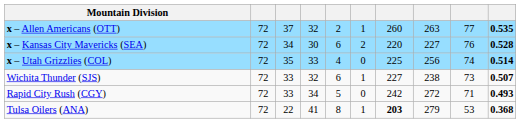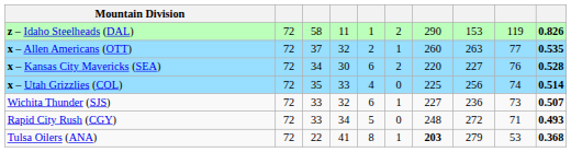 <table class="wikitable sortable" style="text-align:center; width:50em">
 <tr>
 <th style="width:50%;" class="unsortable">Mountain Division</th>
 <th width="5%"></th>
 <th width="5%"></th>
 <th width="5%"></th>
 <th width="5%"></th>
 <th width="5%"></th>
 <th width="7.5%"></th>
 <th width="7.5%"></th>
 <th width="7.5%"></th>
 <th width="7.5%"></th>
+</tr>
+<tr bgcolor=#bbffbb>
+<td align=left><strong>z</strong> – <a href='#'>Idaho Steelheads</a> (<a href='#'>DAL</a>)</td>
+<td>72</td>
+<td>58</td>
+<td>11</td>
+<td>1</td>
+<td>2</td>
+<td>290</td>
+<td>153</td>
+<td>119</td>
+<td><strong>0.826</strong></td>
 </tr>
 <tr bgcolor=#97DEFF>
 <td align=left><strong>x</strong> – <a href='#'>Allen Americans</a> (<a href='#'>OTT</a>)</td>
 <td>72</td>
 <td>37</td>
 <td>32</td>
 <td>2</td>
 <td>1</td>
 <td>260</td>
 <td>263</td>
 <td>77</td>
 <td><strong>0.535</strong></td>
 </tr>
 <tr bgcolor=#97DEFF>
 <td align=left><strong>x</strong> – <a href='#'>Kansas City Mavericks</a> (<a href='#'>SEA</a>)</td>
 <td>72</td>
 <td>34</td>
 <td>30</td>
 <td>6</td>
 <td>2</td>
 <td>220</td>
 <td>227</td>
 <td>76</td>
 <td><strong>0.528</strong></td>
 </tr>
 <tr bgcolor=#97DEFF>
 <td align=left><strong>x</strong> –  <a href='#'>Utah Grizzlies</a> (<a href='#'>COL</a>)</td>
 <td>72</td>
 <td>35</td>
 <td>33</td>
 <td>4</td>
 <td>0</td>
 <td>225</td>
 <td>256</td>
 <td>74</td>
 <td><strong>0.514</strong></td>
 </tr>
 <tr bgcolor=>
 <td align=left><a href='#'>Wichita Thunder</a> (<a href='#'>SJS</a>)</td>
 <td>72</td>
 <td>33</td>
 <td>32</td>
 <td>6</td>
 <td>1</td>
 <td>227</td>
-<td>238</td>
+<td>236</td>
 <td>73</td>
 <td><strong>0.507</strong></td>
 </tr>
 <tr bgcolor=>
 <td align=left><a href='#'>Rapid City Rush</a> (<a href='#'>CGY</a>)</td>
 <td>72</td>
 <td>33</td>
 <td>34</td>
 <td>5</td>
 <td>0</td>
-<td>242</td>
+<td>248</td>
 <td>272</td>
 <td>71</td>
 <td><strong>0.493</strong></td>
 </tr>
 <tr bgcolor=>
 <td align=left><a href='#'>Tulsa Oilers</a> (<a href='#'>ANA</a>)</td>
 <td>72</td>
 <td>22</td>
 <td>41</td>
 <td>8</td>
 <td>1</td>
 <td><strong>203</strong></td>
 <td>279</td>
 <td>53</td>
 <td><strong>0.368</strong></td>
 </tr>
 </table>
